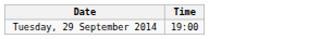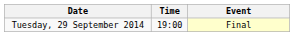 <table class = "wikitable" style="text-align:center;">
 <tr>
 <th width=220>Date</th>
 <th width=50>Time</th>
+<th width=150>Event</th>
 </tr>
 <tr>
 <td>Tuesday, 29 September 2014</td>
 <td>19:00</td>
+<td bgcolor=ffffcc>Final</td>
 </tr>
 </table>
